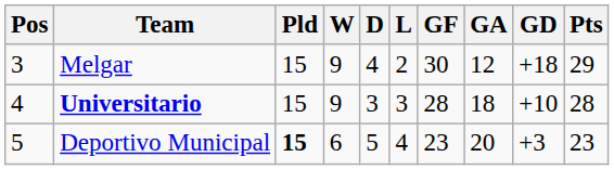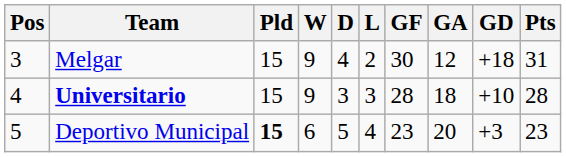 <table class="wikitable">
 <tr>
 <th><abbr>Pos</abbr></th>
 <th>Team</th>
 <th><abbr>Pld</abbr></th>
 <th><abbr>W</abbr></th>
 <th><abbr>D</abbr></th>
 <th><abbr>L</abbr></th>
 <th><abbr>GF</abbr></th>
 <th><abbr>GA</abbr></th>
 <th><abbr>GD</abbr></th>
 <th><abbr>Pts</abbr></th>
 </tr>
 <tr>
 <td>3</td>
 <td><a href='#'>Melgar</a></td>
 <td>15</td>
 <td>9</td>
 <td>4</td>
 <td>2</td>
 <td>30</td>
 <td>12</td>
 <td>+18</td>
-<td>29</td>
+<td>31</td>
 </tr>
 <tr>
 <td>4</td>
 <td><a href='#'><strong>Universitario</strong></a></td>
 <td>15</td>
 <td>9</td>
 <td>3</td>
 <td>3</td>
 <td>28</td>
 <td>18</td>
 <td>+10</td>
 <td>28</td>
 </tr>
 <tr>
 <td>5</td>
 <td><a href='#'>Deportivo Municipal</a></td>
 <td><strong>15</strong></td>
 <td>6</td>
 <td>5</td>
 <td>4</td>
 <td>23</td>
 <td>20</td>
 <td>+3</td>
 <td>23</td>
 </tr>
 </table>
